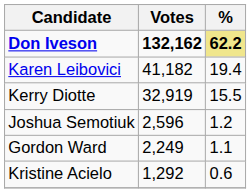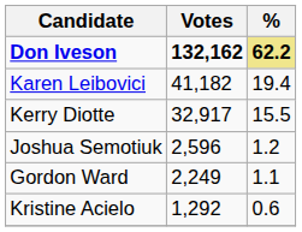 <table class="wikitable">
 <tr>
 <th>Candidate</th>
 <th>Votes</th>
 <th>%</th>
 </tr>
 <tr>
 <td><strong><a href='#'>Don Iveson</a></strong></td>
 <td><strong>132,162</strong></td>
 <td style="background: khaki;"><strong>62.2</strong></td>
 </tr>
 <tr>
 <td><a href='#'>Karen Leibovici</a></td>
 <td>41,182</td>
 <td>19.4</td>
 </tr>
 <tr>
 <td>Kerry Diotte</td>
-<td>32,919</td>
+<td>32,917</td>
 <td>15.5</td>
 </tr>
 <tr>
 <td>Joshua Semotiuk</td>
 <td>2,596</td>
 <td>1.2</td>
 </tr>
 <tr>
 <td>Gordon Ward</td>
 <td>2,249</td>
 <td>1.1</td>
 </tr>
 <tr>
 <td>Kristine Acielo</td>
 <td>1,292</td>
 <td>0.6</td>
 </tr>
 <tr>
 </tr>
 </table>
